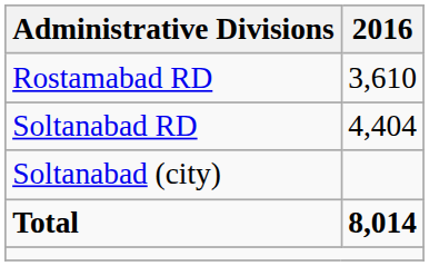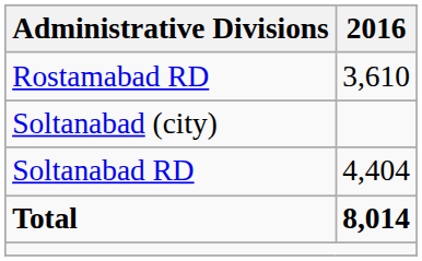 <table class="wikitable">
 <tr>
 <th>Administrative Divisions</th>
 <th>2016</th>
 </tr>
 <tr>
 <td><a href='#'>Rostamabad RD</a></td>
 <td style="text-align: right;">3,610</td>
 </tr>
 <tr>
+<td><a href='#'>Soltanabad</a> (city)</td>
+<td style="text-align: right;"></td>
+</tr>
+<tr>
 <td><a href='#'>Soltanabad RD</a></td>
 <td style="text-align: right;">4,404</td>
-</tr>
-<tr>
-<td><a href='#'>Soltanabad</a> (city)</td>
-<td style="text-align: right;"></td>
 </tr>
 <tr>
 <td><strong>Total</strong></td>
 <td style="text-align: right;"><strong>8,014</strong></td>
 </tr>
 <tr>
 <td colspan=2></td>
 </tr>
 </table>
